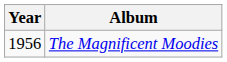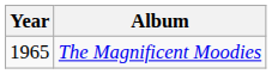 <table class="wikitable">
 <tr>
 <th>Year</th>
 <th>Album</th>
 </tr>
 <tr>
-<td>1956</td>
+<td>1965</td>
 <td><em><a href='#'>The Magnificent Moodies</a></em></td>
 </tr>
 </table>
